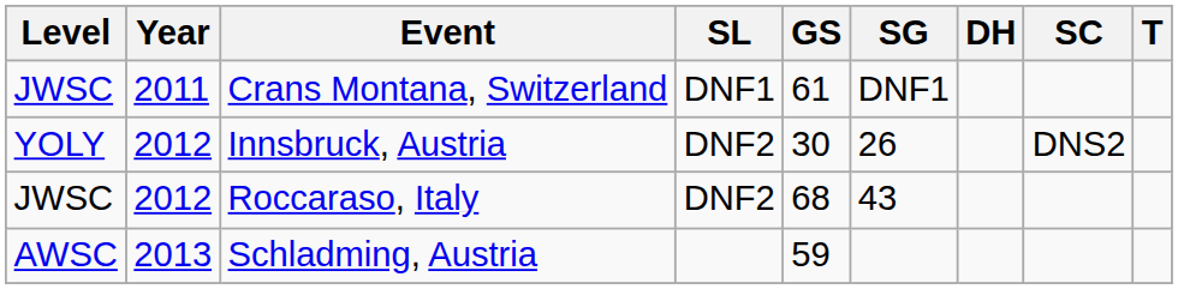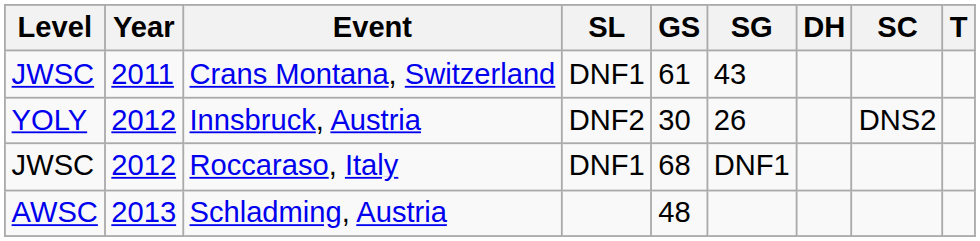 <table class="wikitable sortable">
 <tr>
 <th>Level</th>
 <th>Year</th>
 <th>Event</th>
 <th>SL</th>
 <th>GS</th>
 <th>SG</th>
 <th>DH</th>
 <th>SC</th>
 <th>T</th>
 </tr>
 <tr>
 <td><a href='#'>JWSC</a></td>
 <td><a href='#'>2011</a></td>
 <td> <a href='#'>Crans Montana</a>, <a href='#'>Switzerland</a></td>
 <td>DNF1</td>
 <td>61</td>
-<td>DNF1</td>
+<td>43</td>
 <td></td>
 <td></td>
 <td></td>
 </tr>
 <tr>
 <td><a href='#'>YOLY</a></td>
 <td><a href='#'>2012</a></td>
 <td> <a href='#'>Innsbruck</a>, <a href='#'>Austria</a></td>
 <td>DNF2</td>
 <td>30</td>
 <td>26</td>
 <td></td>
 <td>DNS2</td>
 <td></td>
 </tr>
 <tr>
 <td>JWSC</td>
 <td><a href='#'>2012</a></td>
 <td> <a href='#'>Roccaraso</a>, <a href='#'>Italy</a></td>
-<td>DNF2</td>
+<td>DNF1</td>
 <td>68</td>
-<td>43</td>
+<td>DNF1</td>
 <td></td>
 <td></td>
 <td></td>
 </tr>
 <tr>
 <td><a href='#'>AWSC</a></td>
 <td><a href='#'>2013</a></td>
 <td> <a href='#'>Schladming</a>, <a href='#'>Austria</a></td>
 <td></td>
-<td>59</td>
+<td>48</td>
 <td></td>
 <td></td>
 <td></td>
 <td></td>
 </tr>
 </table>
